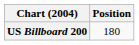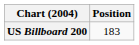 <table class="wikitable plainrowheaders" style="text-align:center">
 <tr>
 <th scope="col">Chart (2004)</th>
 <th scope="col">Position</th>
 </tr>
 <tr>
 <th scope="row">US <em>Billboard</em> 200</th>
-<td>180</td>
+<td>183</td>
 </tr>
 </table>
